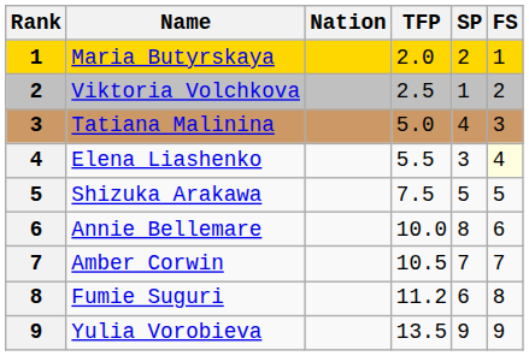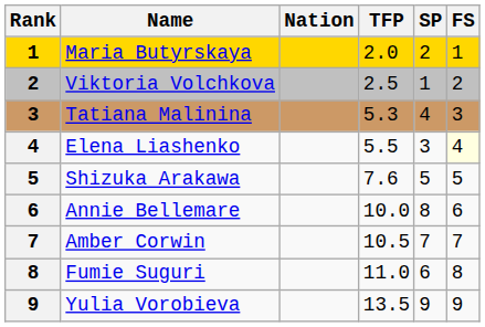 <table class="wikitable">
 <tr>
 <th>Rank</th>
 <th>Name</th>
 <th>Nation</th>
 <th>TFP</th>
 <th>SP</th>
 <th>FS</th>
 </tr>
 <tr bgcolor="gold">
 <td align="center"><strong>1</strong></td>
 <td><a href='#'>Maria Butyrskaya</a></td>
 <td></td>
 <td>2.0</td>
 <td>2</td>
 <td>1</td>
 </tr>
 <tr bgcolor="silver">
 <td align="center"><strong>2</strong></td>
 <td><a href='#'>Viktoria Volchkova</a></td>
 <td></td>
 <td>2.5</td>
 <td>1</td>
 <td>2</td>
 </tr>
 <tr bgcolor="cc9966">
 <td align="center"><strong>3</strong></td>
 <td><a href='#'>Tatiana Malinina</a></td>
 <td></td>
-<td>5.0</td>
+<td>5.3</td>
 <td>4</td>
 <td>3</td>
 </tr>
 <tr>
 <th>4</th>
 <td><a href='#'>Elena Liashenko</a></td>
 <td></td>
 <td>5.5</td>
 <td>3</td>
 <td style="background: lightyellow;">4</td>
 </tr>
 <tr>
 <th>5</th>
 <td><a href='#'>Shizuka Arakawa</a></td>
 <td></td>
-<td>7.5</td>
+<td>7.6</td>
 <td>5</td>
 <td>5</td>
 </tr>
 <tr>
 <th>6</th>
 <td><a href='#'>Annie Bellemare</a></td>
 <td></td>
 <td>10.0</td>
 <td>8</td>
 <td>6</td>
 </tr>
 <tr>
 <th>7</th>
 <td><a href='#'>Amber Corwin</a></td>
 <td></td>
 <td>10.5</td>
 <td>7</td>
 <td>7</td>
 </tr>
 <tr>
 <th>8</th>
 <td><a href='#'>Fumie Suguri</a></td>
 <td></td>
-<td>11.2</td>
+<td>11.0</td>
 <td>6</td>
 <td>8</td>
 </tr>
 <tr>
 <th>9</th>
 <td><a href='#'>Yulia Vorobieva</a></td>
 <td></td>
 <td>13.5</td>
 <td>9</td>
 <td>9</td>
 </tr>
 </table>
